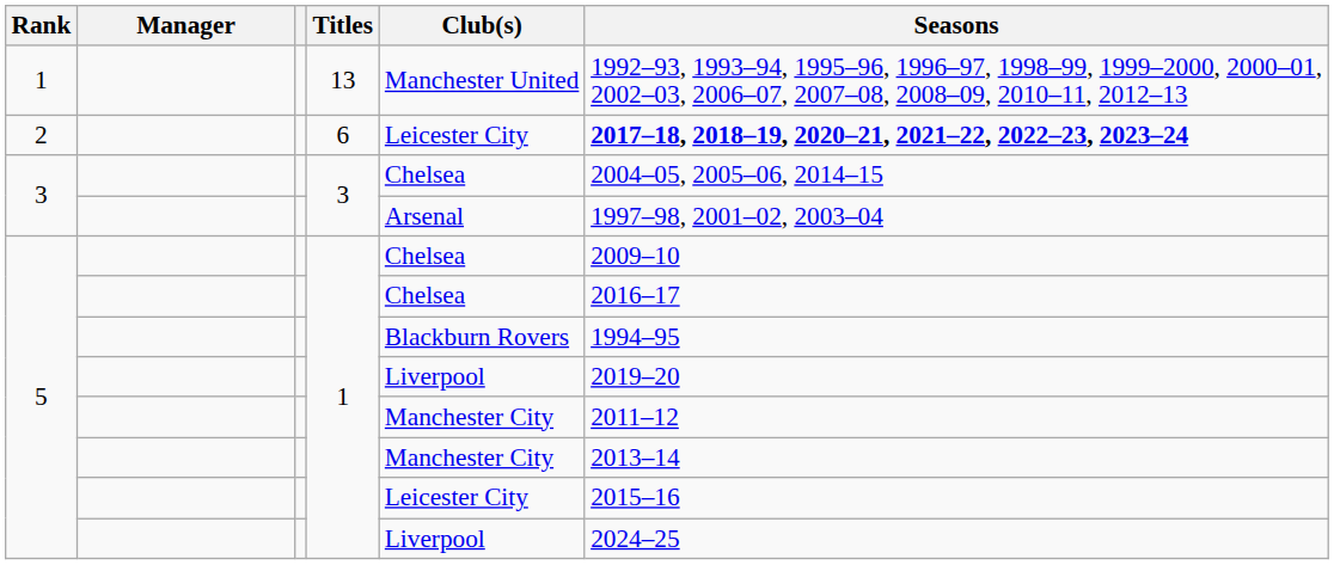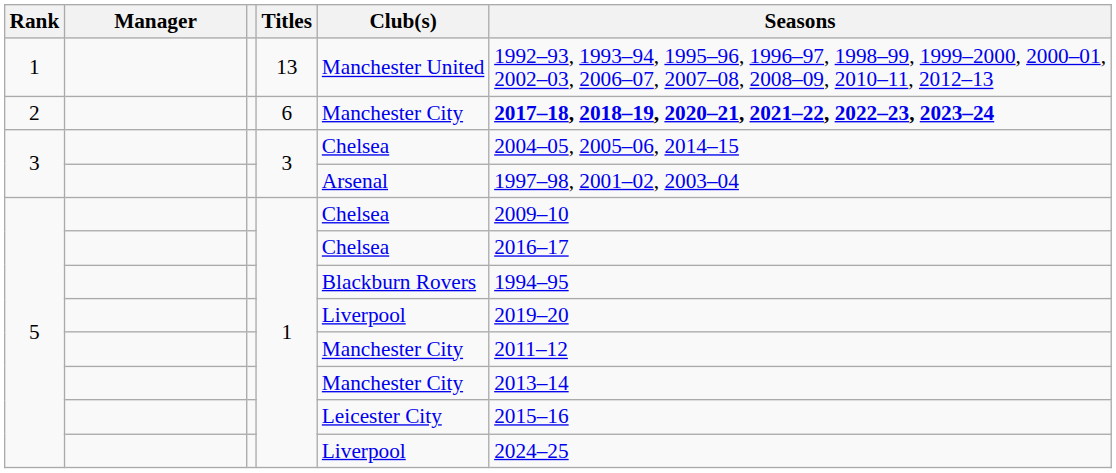 <table class="wikitable sortable nowrap">
 <tr>
 <th>Rank</th>
 <th width=130>Manager</th>
 <th></th>
 <th>Titles</th>
 <th>Club(s)</th>
 <th>Seasons</th>
 </tr>
 <tr>
 <td style="text-align:center;">1</td>
 <td></td>
 <td style="text-align:center;"></td>
 <td style="text-align:center;">13</td>
 <td><a href='#'>Manchester United</a></td>
 <td><a href='#'>1992–93</a>, <a href='#'>1993–94</a>, <a href='#'>1995–96</a>, <a href='#'>1996–97</a>, <a href='#'>1998–99</a>, <a href='#'>1999–2000</a>, <a href='#'>2000–01</a>, <br> <a href='#'>2002–03</a>, <a href='#'>2006–07</a>, <a href='#'>2007–08</a>, <a href='#'>2008–09</a>, <a href='#'>2010–11</a>, <a href='#'>2012–13</a></td>
 </tr>
 <tr>
 <td style="text-align:center;">2</td>
 <td></td>
 <td style="text-align:center;"></td>
 <td style="text-align:center">6</td>
-<td><a href='#'>Leicester City</a></td>
+<td><a href='#'>Manchester City</a></td>
 <td><strong><a href='#'>2017–18</a>, <a href='#'>2018–19</a>, <a href='#'>2020–21</a>, <a href='#'>2021–22</a>, <a href='#'>2022–23</a>, <a href='#'>2023–24</a></strong></td>
 </tr>
 <tr>
 <td rowspan="2" style="text-align:center;">3</td>
 <td></td>
 <td style="text-align:center;"></td>
 <td rowspan="2" style="text-align:center">3</td>
 <td><a href='#'>Chelsea</a></td>
 <td><a href='#'>2004–05</a>, <a href='#'>2005–06</a>, <a href='#'>2014–15</a></td>
 </tr>
 <tr>
 <td></td>
 <td style="text-align:center;"></td>
 <td><a href='#'>Arsenal</a></td>
 <td><a href='#'>1997–98</a>, <a href='#'>2001–02</a>, <a href='#'>2003–04</a></td>
 </tr>
 <tr>
 <td rowspan="8" style="text-align:center;">5</td>
 <td></td>
 <td style="text-align:center;"></td>
 <td rowspan="8" style="text-align:center">1</td>
 <td><a href='#'>Chelsea</a></td>
 <td><a href='#'>2009–10</a></td>
 </tr>
 <tr>
 <td></td>
 <td style="text-align:center;"></td>
 <td><a href='#'>Chelsea</a></td>
 <td><a href='#'>2016–17</a></td>
 </tr>
 <tr>
 <td></td>
 <td style="text-align:center;"></td>
 <td><a href='#'>Blackburn Rovers</a></td>
 <td><a href='#'>1994–95</a></td>
 </tr>
 <tr>
 <td></td>
 <td style="text-align:center;"></td>
 <td><a href='#'>Liverpool</a></td>
 <td><a href='#'>2019–20</a></td>
 </tr>
 <tr>
 <td></td>
 <td style="text-align:center;"></td>
 <td><a href='#'>Manchester City</a></td>
 <td><a href='#'>2011–12</a></td>
 </tr>
 <tr>
 <td></td>
 <td style="text-align:center;"></td>
 <td><a href='#'>Manchester City</a></td>
 <td><a href='#'>2013–14</a></td>
 </tr>
 <tr>
 <td></td>
 <td style="text-align:center;"></td>
 <td><a href='#'>Leicester City</a></td>
 <td><a href='#'>2015–16</a></td>
 </tr>
 <tr>
 <td></td>
 <td style="text-align:center;"></td>
 <td><a href='#'>Liverpool</a></td>
 <td><a href='#'>2024–25</a></td>
 </tr>
 </table>
